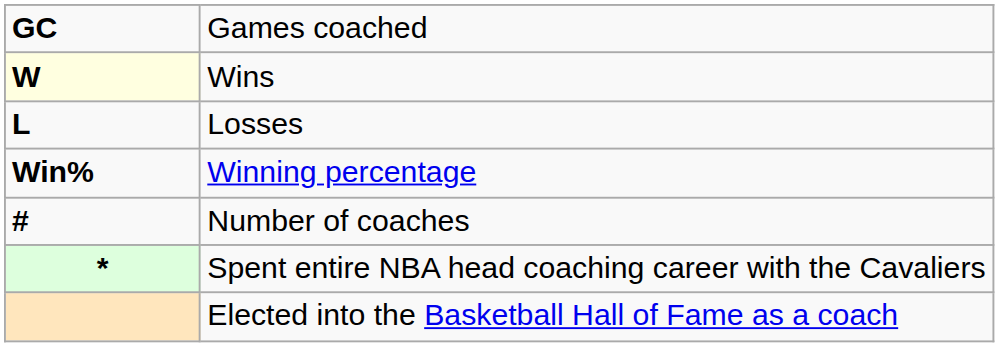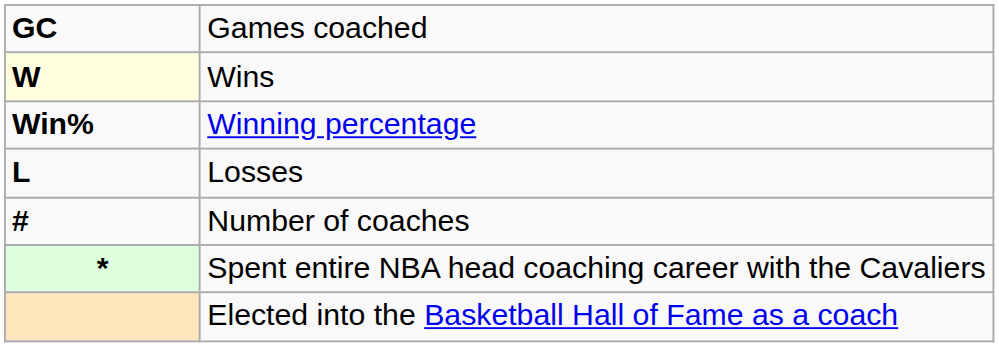 <table class="wikitable">
 <tr>
 <td><strong>GC</strong></td>
 <td>Games coached</td>
 </tr>
 <tr>
 <td style="background: lightyellow;"><strong>W</strong></td>
 <td>Wins</td>
 </tr>
 <tr>
+<td><strong>Win%</strong></td>
+<td><a href='#'>Winning percentage</a></td>
+</tr>
+<tr>
 <td><strong>L</strong></td>
 <td>Losses</td>
-</tr>
-<tr>
-<td><strong>Win%</strong></td>
-<td><a href='#'>Winning percentage</a></td>
 </tr>
 <tr>
 <td><strong>#</strong></td>
 <td>Number of coaches</td>
 </tr>
 <tr>
 <th style="background-color:#ddffdd; width:6em">*</th>
 <td>Spent entire NBA head coaching career with the Cavaliers</td>
 </tr>
 <tr>
 <th style="background-color:#FFE6BD; width:6em"></th>
 <td>Elected into the <a href='#'>Basketball Hall of Fame as a coach</a></td>
 </tr>
 </table>
